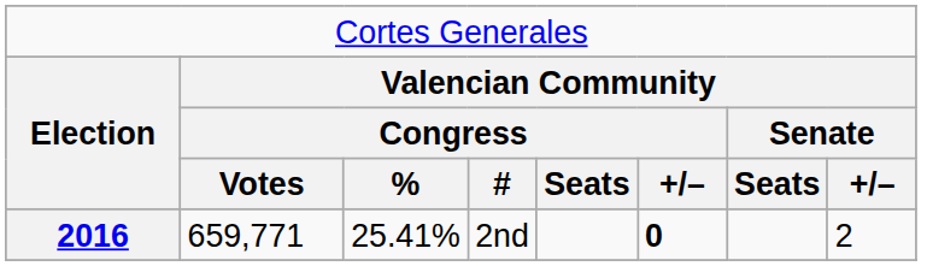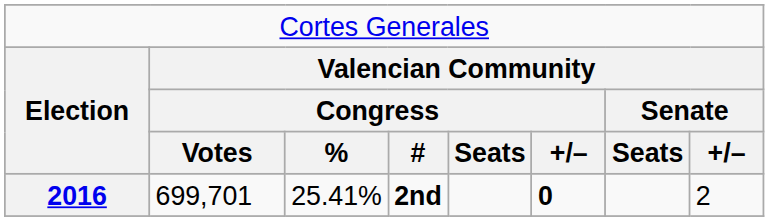 <table class="wikitable" style="font-size:95%; text-align:left;">
 <tr>
 <td colspan="8" align="center"><a href='#'>Cortes Generales</a></td>
 </tr>
 <tr>
 <th rowspan="3" width="75">Election</th>
 <th colspan="7">Valencian Community</th>
 </tr>
 <tr>
 <th colspan="5">Congress</th>
 <th colspan="2">Senate</th>
 </tr>
 <tr>
 <th width="70">Votes</th>
 <th width="35">%</th>
 <th width="25">#</th>
 <th>Seats</th>
 <th width="35">+/–</th>
 <th>Seats</th>
 <th width="35">+/–</th>
 </tr>
 <tr>
 <th><a href='#'>2016</a></th>
-<td>659,771</td>
+<td>699,701</td>
 <td>25.41%</td>
-<td>2nd</td>
+<td><strong>2nd</strong></td>
 <td></td>
 <td><strong>0</strong></td>
 <td></td>
 <td>2</td>
 </tr>
 </table>
